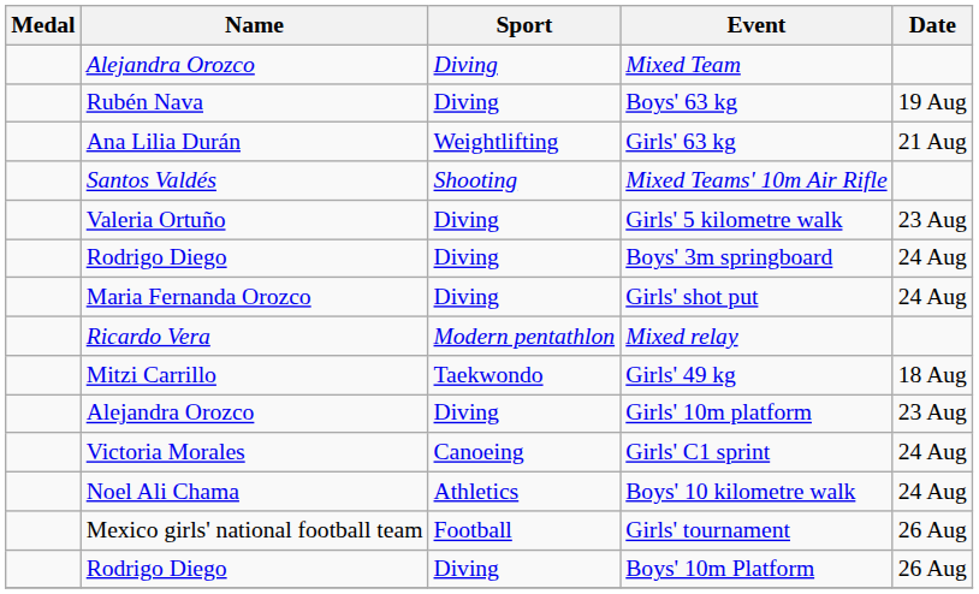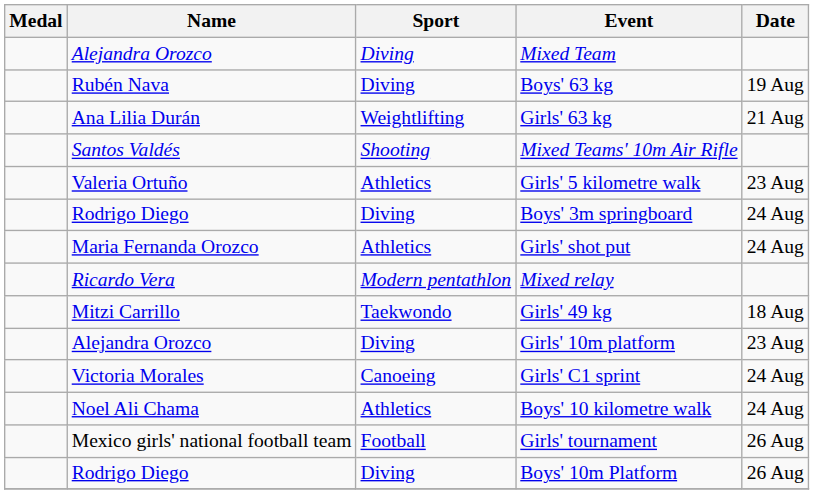 <table class="wikitable sortable" style="font-size:90%">
 <tr>
 <th>Medal</th>
 <th>Name</th>
 <th>Sport</th>
 <th>Event</th>
 <th>Date</th>
 </tr>
 <tr>
 <td><em></em></td>
 <td><em><a href='#'>Alejandra Orozco</a> </em></td>
 <td><em><a href='#'>Diving</a> </em></td>
 <td><em><a href='#'>Mixed Team</a></em></td>
 <td><em></em></td>
 </tr>
 <tr>
 <td></td>
 <td><a href='#'>Rubén Nava</a></td>
 <td><a href='#'>Diving</a></td>
 <td><a href='#'>Boys' 63 kg</a></td>
 <td>19 Aug</td>
 </tr>
 <tr>
 <td></td>
 <td><a href='#'>Ana Lilia Durán</a></td>
 <td><a href='#'>Weightlifting</a></td>
 <td><a href='#'>Girls' 63 kg</a></td>
 <td>21 Aug</td>
 </tr>
 <tr>
 <td><em></em></td>
 <td><em><a href='#'>Santos Valdés</a></em></td>
 <td><em><a href='#'>Shooting</a></em></td>
 <td><em><a href='#'>Mixed Teams' 10m Air Rifle</a></em></td>
 <td><em></em></td>
 </tr>
 <tr>
 <td></td>
 <td><a href='#'>Valeria Ortuño</a></td>
-<td><a href='#'>Diving</a></td>
+<td><a href='#'>Athletics</a></td>
 <td><a href='#'>Girls' 5 kilometre walk</a></td>
 <td>23 Aug</td>
 </tr>
 <tr>
 <td></td>
 <td><a href='#'>Rodrigo Diego</a></td>
 <td><a href='#'>Diving</a></td>
 <td><a href='#'>Boys' 3m springboard</a></td>
 <td>24 Aug</td>
 </tr>
 <tr>
 <td></td>
 <td><a href='#'>Maria Fernanda Orozco</a></td>
-<td><a href='#'>Diving</a></td>
+<td><a href='#'>Athletics</a></td>
 <td><a href='#'>Girls' shot put</a></td>
 <td>24 Aug</td>
 </tr>
 <tr>
 <td><em></em></td>
 <td><em><a href='#'>Ricardo Vera</a> </em></td>
 <td><em><a href='#'>Modern pentathlon</a></em></td>
 <td><em><a href='#'>Mixed relay</a> </em></td>
 <td><em></em></td>
 </tr>
 <tr>
 <td></td>
 <td><a href='#'>Mitzi Carrillo</a></td>
 <td><a href='#'>Taekwondo</a></td>
 <td><a href='#'>Girls' 49 kg</a></td>
 <td>18 Aug</td>
 </tr>
 <tr>
 <td></td>
 <td><a href='#'>Alejandra Orozco</a></td>
 <td><a href='#'>Diving</a></td>
 <td><a href='#'>Girls' 10m platform</a></td>
 <td>23 Aug</td>
 </tr>
 <tr>
 <td></td>
 <td><a href='#'>Victoria Morales</a></td>
 <td><a href='#'>Canoeing</a></td>
 <td><a href='#'>Girls' C1 sprint</a></td>
 <td>24 Aug</td>
 </tr>
 <tr>
 <td></td>
 <td><a href='#'>Noel Ali Chama</a></td>
 <td><a href='#'>Athletics</a></td>
 <td><a href='#'>Boys' 10 kilometre walk</a></td>
 <td>24 Aug</td>
 </tr>
 <tr>
 <td></td>
 <td>Mexico girls' national football team</td>
 <td><a href='#'>Football</a></td>
 <td><a href='#'>Girls' tournament</a></td>
 <td>26 Aug</td>
 </tr>
 <tr>
 <td></td>
 <td><a href='#'>Rodrigo Diego</a></td>
 <td><a href='#'>Diving</a></td>
 <td><a href='#'>Boys' 10m Platform</a></td>
 <td>26 Aug</td>
 </tr>
 <tr>
 </tr>
 </table>
